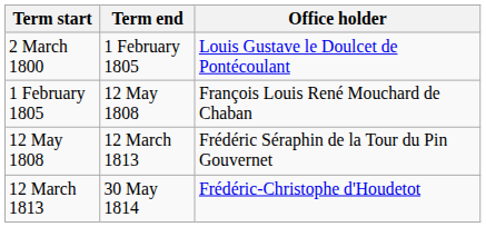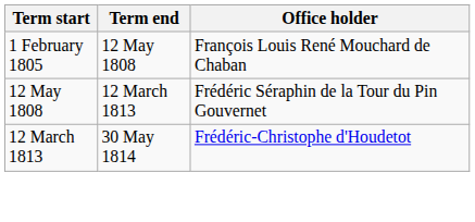 <table class="wikitable" style="width: 70%;">
 <tr>
 <th align="left" style="width: 20%;">Term start</th>
 <th align="left" style="width: 20%;">Term end</th>
 <th align="left">Office holder</th>
-</tr>
-<tr valign="top">
-<td>2 March 1800</td>
-<td>1 February 1805</td>
-<td><a href='#'>Louis Gustave le Doulcet de Pontécoulant</a></td>
 </tr>
 <tr valign="top">
 <td>1 February 1805</td>
 <td>12 May 1808</td>
 <td>François Louis René Mouchard de Chaban</td>
 </tr>
 <tr valign="top">
 <td>12 May 1808</td>
 <td>12 March 1813</td>
 <td>Frédéric Séraphin de la Tour du Pin Gouvernet</td>
 </tr>
 <tr valign="top">
 <td>12 March 1813</td>
 <td>30 May 1814</td>
 <td><a href='#'>Frédéric-Christophe d'Houdetot</a></td>
 </tr>
 </table>
